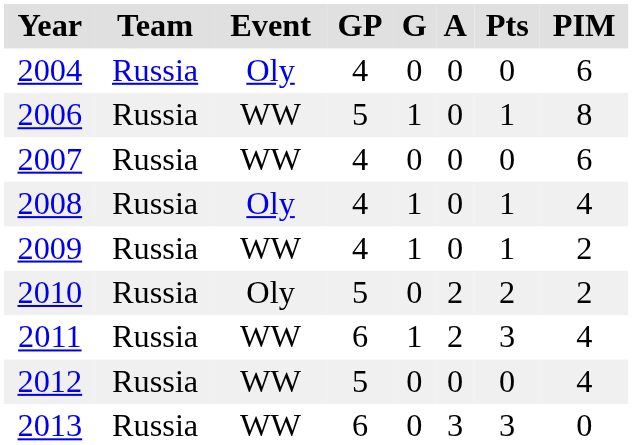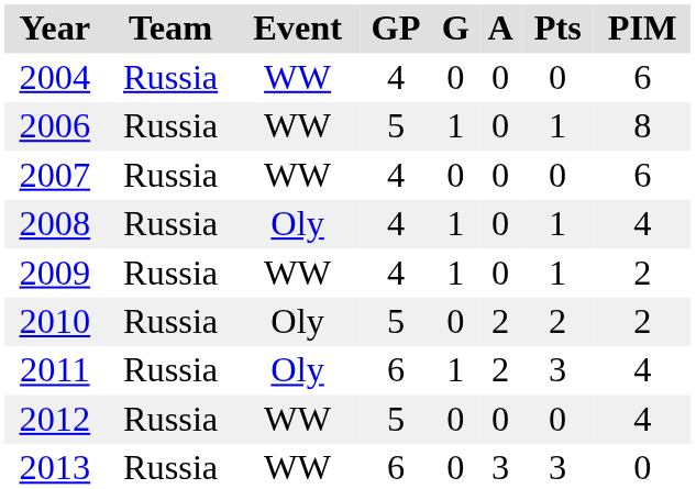 <table BORDER="0" CELLPADDING="2" CELLSPACING="0" width="35%">
 <tr ALIGN="center" bgcolor="#e0e0e0">
 <th>Year</th>
 <th>Team</th>
 <th>Event</th>
 <th>GP</th>
 <th>G</th>
 <th>A</th>
 <th>Pts</th>
 <th>PIM</th>
 </tr>
 <tr ALIGN="center">
 <td><a href='#'>2004</a></td>
 <td><a href='#'>Russia</a></td>
-<td><a href='#'>Oly</a></td>
+<td><a href='#'>WW</a></td>
 <td>4</td>
 <td>0</td>
 <td>0</td>
 <td>0</td>
 <td>6</td>
 </tr>
 <tr ALIGN="center" bgcolor="#f0f0f0">
 <td><a href='#'>2006</a></td>
 <td>Russia</td>
 <td>WW</td>
 <td>5</td>
 <td>1</td>
 <td>0</td>
 <td>1</td>
 <td>8</td>
 </tr>
 <tr ALIGN="center">
 <td><a href='#'>2007</a></td>
 <td>Russia</td>
 <td>WW</td>
 <td>4</td>
 <td>0</td>
 <td>0</td>
 <td>0</td>
 <td>6</td>
 </tr>
 <tr ALIGN="center" bgcolor="#f0f0f0">
 <td><a href='#'>2008</a></td>
 <td>Russia</td>
 <td><a href='#'>Oly</a></td>
 <td>4</td>
 <td>1</td>
 <td>0</td>
 <td>1</td>
 <td>4</td>
 </tr>
 <tr ALIGN="center">
 <td><a href='#'>2009</a></td>
 <td>Russia</td>
 <td>WW</td>
 <td>4</td>
 <td>1</td>
 <td>0</td>
 <td>1</td>
 <td>2</td>
 </tr>
 <tr ALIGN="center" bgcolor="#f0f0f0">
 <td><a href='#'>2010</a></td>
 <td>Russia</td>
 <td>Oly</td>
 <td>5</td>
 <td>0</td>
 <td>2</td>
 <td>2</td>
 <td>2</td>
 </tr>
 <tr ALIGN="center">
 <td><a href='#'>2011</a></td>
 <td>Russia</td>
-<td>WW</td>
+<td><a href='#'>Oly</a></td>
 <td>6</td>
 <td>1</td>
 <td>2</td>
 <td>3</td>
 <td>4</td>
 </tr>
 <tr ALIGN="center" bgcolor="#f0f0f0">
 <td><a href='#'>2012</a></td>
 <td>Russia</td>
 <td>WW</td>
 <td>5</td>
 <td>0</td>
 <td>0</td>
 <td>0</td>
 <td>4</td>
 </tr>
 <tr ALIGN="center">
 <td><a href='#'>2013</a></td>
 <td>Russia</td>
 <td>WW</td>
 <td>6</td>
 <td>0</td>
 <td>3</td>
 <td>3</td>
 <td>0</td>
 </tr>
 </table>
